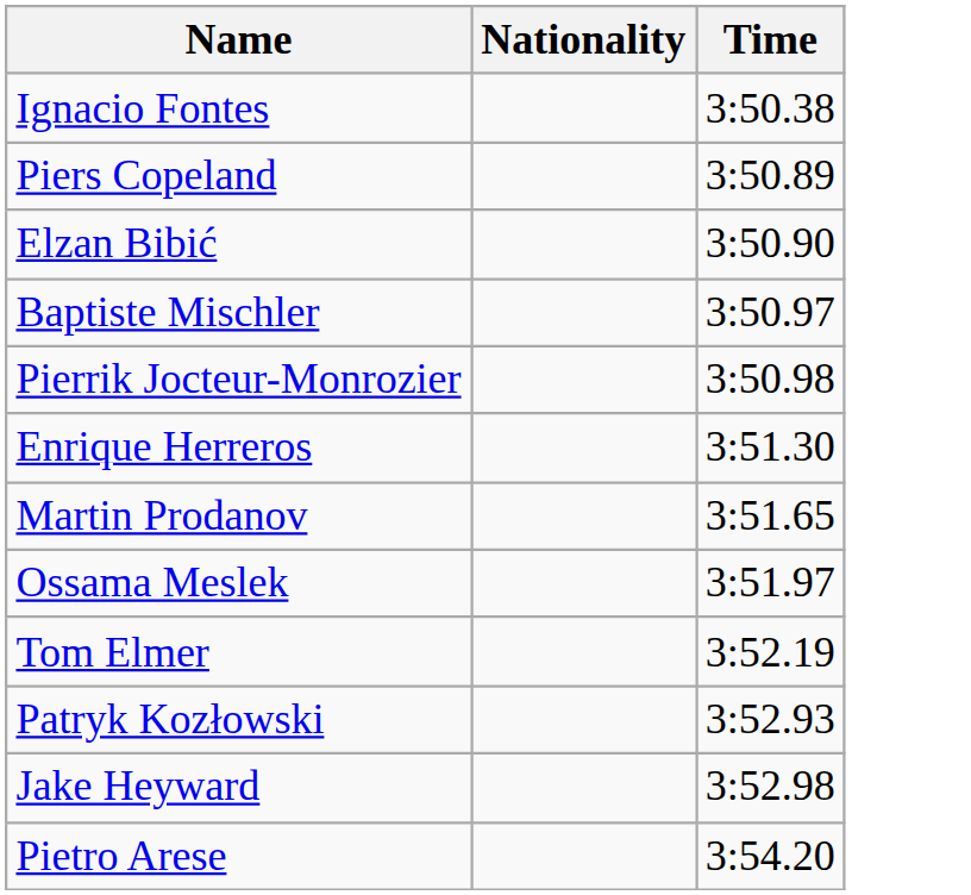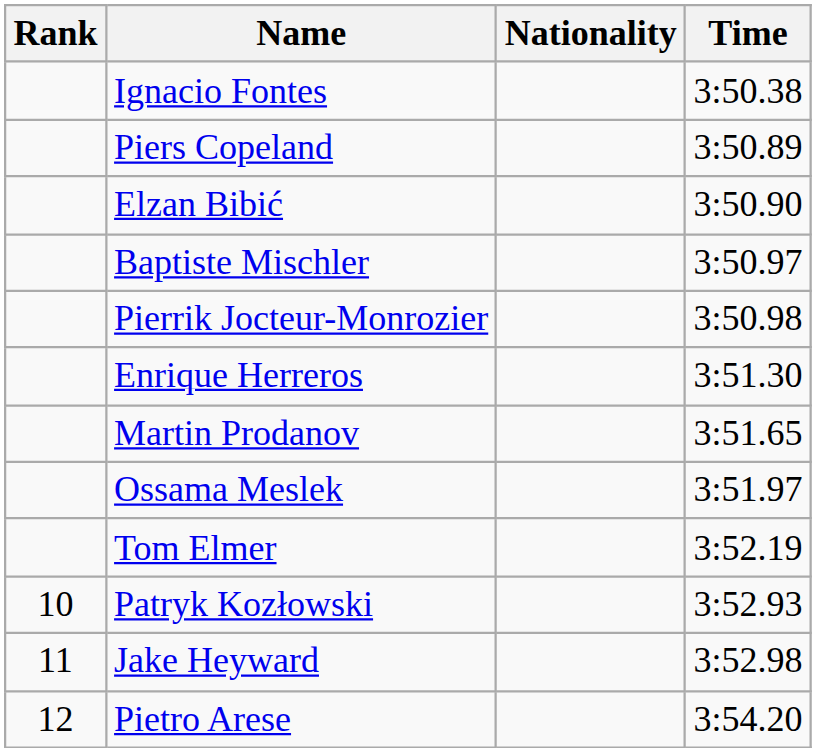 <table class="wikitable sortable" style="text-align:center">
 <tr>
+<th>Rank</th>
 <th>Name</th>
 <th>Nationality</th>
 <th>Time</th>
 </tr>
 <tr>
+<td></td>
 <td align=left><a href='#'>Ignacio Fontes</a></td>
 <td align=left></td>
 <td>3:50.38</td>
 </tr>
 <tr>
+<td></td>
 <td align=left><a href='#'>Piers Copeland</a></td>
 <td align=left></td>
 <td>3:50.89</td>
 </tr>
 <tr>
+<td></td>
 <td align=left><a href='#'>Elzan Bibić</a></td>
 <td align=left></td>
 <td>3:50.90</td>
 </tr>
 <tr>
+<td></td>
 <td align=left><a href='#'>Baptiste Mischler</a></td>
 <td align=left></td>
 <td>3:50.97</td>
 </tr>
 <tr>
+<td></td>
 <td align=left><a href='#'>Pierrik Jocteur-Monrozier</a></td>
 <td align=left></td>
 <td>3:50.98</td>
 </tr>
 <tr>
+<td></td>
 <td align=left><a href='#'>Enrique Herreros</a></td>
 <td align=left></td>
 <td>3:51.30</td>
 </tr>
 <tr>
+<td></td>
 <td align=left><a href='#'>Martin Prodanov</a></td>
 <td align=left></td>
 <td>3:51.65</td>
 </tr>
 <tr>
+<td></td>
 <td align=left><a href='#'>Ossama Meslek</a></td>
 <td align=left></td>
 <td>3:51.97</td>
 </tr>
 <tr>
+<td></td>
 <td align=left><a href='#'>Tom Elmer</a></td>
 <td align=left></td>
 <td>3:52.19</td>
 </tr>
 <tr>
+<td>10</td>
 <td align=left><a href='#'>Patryk Kozłowski</a></td>
 <td align=left></td>
 <td>3:52.93</td>
 </tr>
 <tr>
+<td>11</td>
 <td align=left><a href='#'>Jake Heyward</a></td>
 <td align=left></td>
 <td>3:52.98</td>
 </tr>
 <tr>
+<td>12</td>
 <td align=left><a href='#'>Pietro Arese</a></td>
 <td align=left></td>
 <td>3:54.20</td>
 </tr>
 </table>
